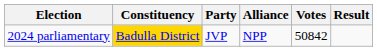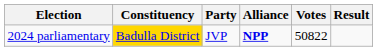 <table class="wikitable" style="text-align:left;">
 <tr>
 <th scope="col">Election</th>
 <th scope="col">Constituency</th>
 <th colspan="1" scope="col">Party</th>
 <th colspan="1" scope="col">Alliance</th>
 <th scope="col">Votes</th>
 <th scope="col">Result</th>
 </tr>
 <tr>
 <td><a href='#'>2024 parliamentary</a></td>
 <td style="background: gold;"><a href='#'>Badulla District</a></td>
 <td><a href='#'>JVP</a></td>
-<td><a href='#'>NPP</a></td>
-<td>50842</td>
+<td><strong><a href='#'>NPP</a></strong></td>
+<td>50822</td>
 <td></td>
 </tr>
 </table>
